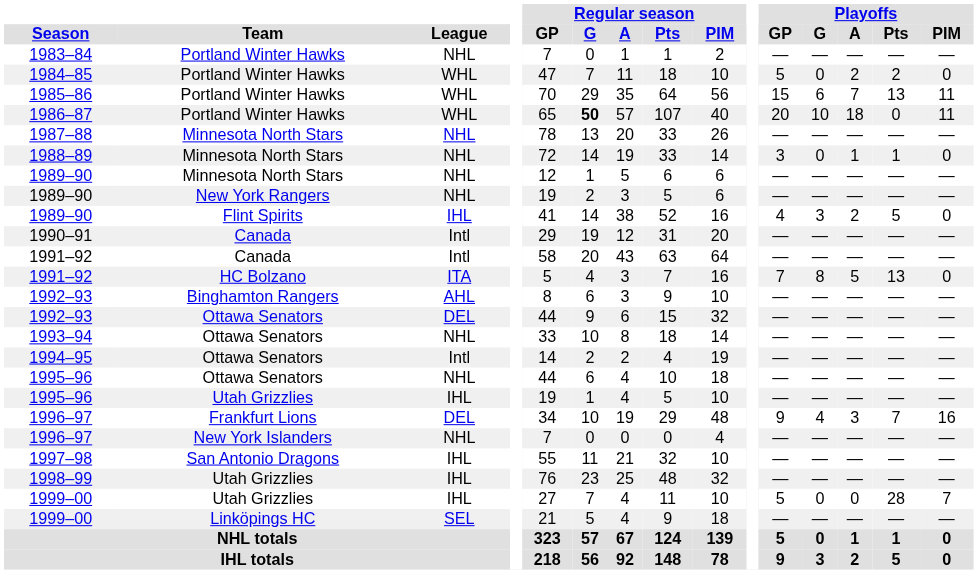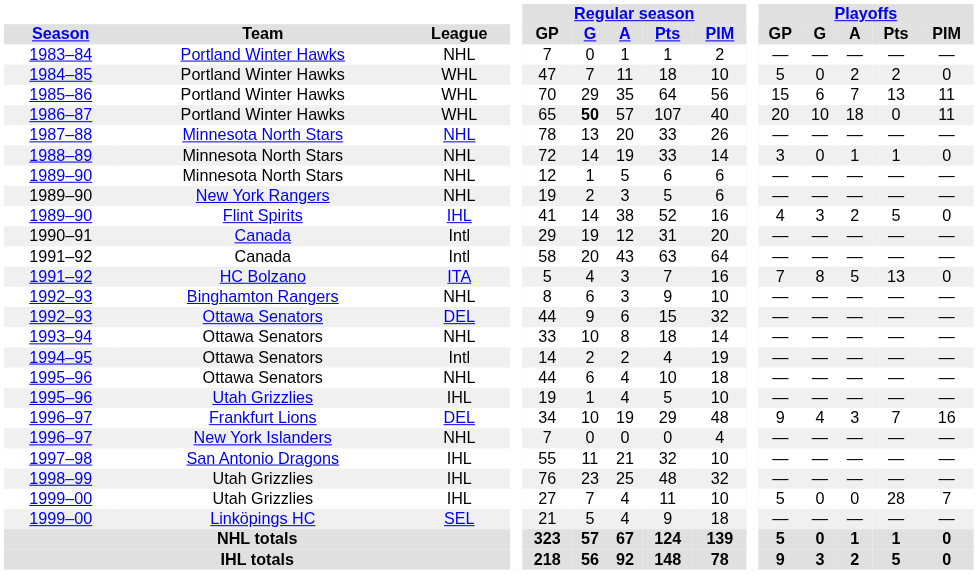 <table border="0" cellpadding="1" cellspacing="0" style="text-align:center; width:60em">
 <tr bgcolor="#e0e0e0">
 <th colspan="3" bgcolor="#ffffff"> </th>
 <th rowspan="99" bgcolor="#ffffff"> </th>
 <th colspan="5"><a href='#'>Regular season</a></th>
 <th rowspan="99" bgcolor="#ffffff"> </th>
 <th colspan="5"><a href='#'>Playoffs</a></th>
 </tr>
 <tr bgcolor="#e0e0e0">
 <th><a href='#'>Season</a></th>
 <th>Team</th>
 <th>League</th>
 <th>GP</th>
 <th><a href='#'>G</a></th>
 <th><a href='#'>A</a></th>
 <th><a href='#'>Pts</a></th>
 <th><a href='#'>PIM</a></th>
 <th>GP</th>
 <th>G</th>
 <th>A</th>
 <th>Pts</th>
 <th>PIM</th>
 </tr>
 <tr>
 <td><a href='#'>1983–84</a></td>
 <td><a href='#'>Portland Winter Hawks</a></td>
 <td>NHL</td>
 <td>7</td>
 <td>0</td>
 <td>1</td>
 <td>1</td>
 <td>2</td>
 <td>—</td>
 <td>—</td>
 <td>—</td>
 <td>—</td>
 <td>—</td>
 </tr>
 <tr bgcolor="#f0f0f0">
 <td><a href='#'>1984–85</a></td>
 <td>Portland Winter Hawks</td>
 <td>WHL</td>
 <td>47</td>
 <td>7</td>
 <td>11</td>
 <td>18</td>
 <td>10</td>
 <td>5</td>
 <td>0</td>
 <td>2</td>
 <td>2</td>
 <td>0</td>
 </tr>
 <tr>
 <td><a href='#'>1985–86</a></td>
 <td>Portland Winter Hawks</td>
 <td>WHL</td>
 <td>70</td>
 <td>29</td>
 <td>35</td>
 <td>64</td>
 <td>56</td>
 <td>15</td>
 <td>6</td>
 <td>7</td>
 <td>13</td>
 <td>11</td>
 </tr>
 <tr bgcolor="#f0f0f0">
 <td><a href='#'>1986–87</a></td>
 <td>Portland Winter Hawks</td>
 <td>WHL</td>
 <td>65</td>
 <td><strong>50</strong></td>
 <td>57</td>
 <td>107</td>
 <td>40</td>
 <td>20</td>
 <td>10</td>
 <td>18</td>
 <td>0</td>
 <td>11</td>
 </tr>
 <tr>
 <td><a href='#'>1987–88</a></td>
 <td><a href='#'>Minnesota North Stars</a></td>
 <td><a href='#'>NHL</a></td>
 <td>78</td>
 <td>13</td>
 <td>20</td>
 <td>33</td>
 <td>26</td>
 <td>—</td>
 <td>—</td>
 <td>—</td>
 <td>—</td>
 <td>—</td>
 </tr>
 <tr bgcolor="#f0f0f0">
 <td><a href='#'>1988–89</a></td>
 <td>Minnesota North Stars</td>
 <td>NHL</td>
 <td>72</td>
 <td>14</td>
 <td>19</td>
 <td>33</td>
 <td>14</td>
 <td>3</td>
 <td>0</td>
 <td>1</td>
 <td>1</td>
 <td>0</td>
 </tr>
 <tr>
 <td><a href='#'>1989–90</a></td>
 <td>Minnesota North Stars</td>
 <td>NHL</td>
 <td>12</td>
 <td>1</td>
 <td>5</td>
 <td>6</td>
 <td>6</td>
 <td>—</td>
 <td>—</td>
 <td>—</td>
 <td>—</td>
 <td>—</td>
 </tr>
 <tr bgcolor="#f0f0f0">
 <td>1989–90</td>
 <td><a href='#'>New York Rangers</a></td>
 <td>NHL</td>
 <td>19</td>
 <td>2</td>
 <td>3</td>
 <td>5</td>
 <td>6</td>
 <td>—</td>
 <td>—</td>
 <td>—</td>
 <td>—</td>
 <td>—</td>
 </tr>
 <tr>
 <td><a href='#'>1989–90</a></td>
 <td><a href='#'>Flint Spirits</a></td>
 <td><a href='#'>IHL</a></td>
 <td>41</td>
 <td>14</td>
 <td>38</td>
 <td>52</td>
 <td>16</td>
 <td>4</td>
 <td>3</td>
 <td>2</td>
 <td>5</td>
 <td>0</td>
 </tr>
 <tr bgcolor="#f0f0f0">
 <td>1990–91</td>
 <td><a href='#'>Canada</a></td>
 <td>Intl</td>
 <td>29</td>
 <td>19</td>
 <td>12</td>
 <td>31</td>
 <td>20</td>
 <td>—</td>
 <td>—</td>
 <td>—</td>
 <td>—</td>
 <td>—</td>
 </tr>
 <tr>
 <td>1991–92</td>
 <td>Canada</td>
 <td>Intl</td>
 <td>58</td>
 <td>20</td>
 <td>43</td>
 <td>63</td>
 <td>64</td>
 <td>—</td>
 <td>—</td>
 <td>—</td>
 <td>—</td>
 <td>—</td>
 </tr>
 <tr bgcolor="#f0f0f0">
 <td><a href='#'>1991–92</a></td>
 <td><a href='#'>HC Bolzano</a></td>
 <td><a href='#'>ITA</a></td>
 <td>5</td>
 <td>4</td>
 <td>3</td>
 <td>7</td>
 <td>16</td>
 <td>7</td>
 <td>8</td>
 <td>5</td>
 <td>13</td>
 <td>0</td>
 </tr>
 <tr>
 <td><a href='#'>1992–93</a></td>
 <td><a href='#'>Binghamton Rangers</a></td>
-<td><a href='#'>AHL</a></td>
+<td>NHL</td>
 <td>8</td>
 <td>6</td>
 <td>3</td>
 <td>9</td>
 <td>10</td>
 <td>—</td>
 <td>—</td>
 <td>—</td>
 <td>—</td>
 <td>—</td>
 </tr>
 <tr bgcolor="#f0f0f0">
 <td><a href='#'>1992–93</a></td>
 <td><a href='#'>Ottawa Senators</a></td>
 <td><a href='#'>DEL</a></td>
 <td>44</td>
 <td>9</td>
 <td>6</td>
 <td>15</td>
 <td>32</td>
 <td>—</td>
 <td>—</td>
 <td>—</td>
 <td>—</td>
 <td>—</td>
 </tr>
 <tr>
 <td><a href='#'>1993–94</a></td>
 <td>Ottawa Senators</td>
 <td>NHL</td>
 <td>33</td>
 <td>10</td>
 <td>8</td>
 <td>18</td>
 <td>14</td>
 <td>—</td>
 <td>—</td>
 <td>—</td>
 <td>—</td>
 <td>—</td>
 </tr>
 <tr bgcolor="#f0f0f0">
 <td><a href='#'>1994–95</a></td>
 <td>Ottawa Senators</td>
 <td>Intl</td>
 <td>14</td>
 <td>2</td>
 <td>2</td>
 <td>4</td>
 <td>19</td>
 <td>—</td>
 <td>—</td>
 <td>—</td>
 <td>—</td>
 <td>—</td>
 </tr>
 <tr>
 <td><a href='#'>1995–96</a></td>
 <td>Ottawa Senators</td>
 <td>NHL</td>
 <td>44</td>
 <td>6</td>
 <td>4</td>
 <td>10</td>
 <td>18</td>
 <td>—</td>
 <td>—</td>
 <td>—</td>
 <td>—</td>
 <td>—</td>
 </tr>
 <tr bgcolor="#f0f0f0">
 <td><a href='#'>1995–96</a></td>
 <td><a href='#'>Utah Grizzlies</a></td>
 <td>IHL</td>
 <td>19</td>
 <td>1</td>
 <td>4</td>
 <td>5</td>
 <td>10</td>
 <td>—</td>
 <td>—</td>
 <td>—</td>
 <td>—</td>
 <td>—</td>
 </tr>
 <tr>
 <td><a href='#'>1996–97</a></td>
 <td><a href='#'>Frankfurt Lions</a></td>
 <td><a href='#'>DEL</a></td>
 <td>34</td>
 <td>10</td>
 <td>19</td>
 <td>29</td>
 <td>48</td>
 <td>9</td>
 <td>4</td>
 <td>3</td>
 <td>7</td>
 <td>16</td>
 </tr>
 <tr bgcolor="#f0f0f0">
 <td><a href='#'>1996–97</a></td>
 <td><a href='#'>New York Islanders</a></td>
 <td>NHL</td>
 <td>7</td>
 <td>0</td>
 <td>0</td>
 <td>0</td>
 <td>4</td>
 <td>—</td>
 <td>—</td>
 <td>—</td>
 <td>—</td>
 <td>—</td>
 </tr>
 <tr>
 <td><a href='#'>1997–98</a></td>
 <td><a href='#'>San Antonio Dragons</a></td>
 <td>IHL</td>
 <td>55</td>
 <td>11</td>
 <td>21</td>
 <td>32</td>
 <td>10</td>
 <td>—</td>
 <td>—</td>
 <td>—</td>
 <td>—</td>
 <td>—</td>
 </tr>
 <tr bgcolor="#f0f0f0">
 <td><a href='#'>1998–99</a></td>
 <td>Utah Grizzlies</td>
 <td>IHL</td>
 <td>76</td>
 <td>23</td>
 <td>25</td>
 <td>48</td>
 <td>32</td>
 <td>—</td>
 <td>—</td>
 <td>—</td>
 <td>—</td>
 <td>—</td>
 </tr>
 <tr>
 <td><a href='#'>1999–00</a></td>
 <td>Utah Grizzlies</td>
 <td>IHL</td>
 <td>27</td>
 <td>7</td>
 <td>4</td>
 <td>11</td>
 <td>10</td>
 <td>5</td>
 <td>0</td>
 <td>0</td>
 <td>28</td>
 <td>7</td>
 </tr>
 <tr bgcolor="#f0f0f0">
 <td><a href='#'>1999–00</a></td>
 <td><a href='#'>Linköpings HC</a></td>
 <td><a href='#'>SEL</a></td>
 <td>21</td>
 <td>5</td>
 <td>4</td>
 <td>9</td>
 <td>18</td>
 <td>—</td>
 <td>—</td>
 <td>—</td>
 <td>—</td>
 <td>—</td>
 </tr>
 <tr bgcolor="#e0e0e0">
 <th colspan="3">NHL totals</th>
 <th>323</th>
 <th>57</th>
 <th>67</th>
 <th>124</th>
 <th>139</th>
 <th>5</th>
 <th>0</th>
 <th>1</th>
 <th>1</th>
 <th>0</th>
 </tr>
 <tr bgcolor="#e0e0e0">
 <th colspan="3">IHL totals</th>
 <th>218</th>
 <th>56</th>
 <th>92</th>
 <th>148</th>
 <th>78</th>
 <th>9</th>
 <th>3</th>
 <th>2</th>
 <th>5</th>
 <th>0</th>
 </tr>
 </table>
